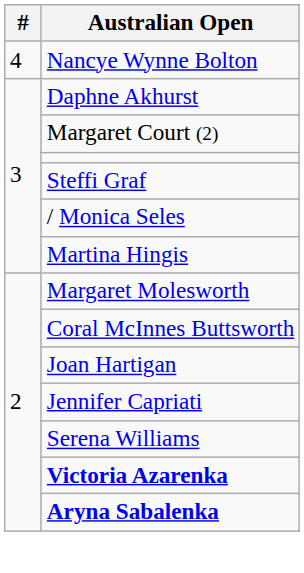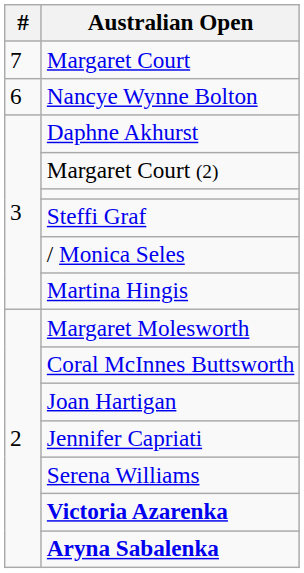 <table class=wikitable>
 <tr>
 <th style="width:18px;">#</th>
 <th>Australian Open</th>
 </tr>
 <tr>
-<td>4</td>
+<td>7</td>
+<td> <a href='#'>Margaret Court</a></td>
+</tr>
+<tr>
+<td>6</td>
 <td> <a href='#'>Nancye Wynne Bolton</a></td>
 </tr>
 <tr>
 <td rowspan="6">3</td>
 <td> <a href='#'>Daphne Akhurst</a></td>
 </tr>
 <tr>
 <td> Margaret Court <small>(2)</small></td>
 </tr>
 <tr>
 <td></td>
 </tr>
 <tr>
 <td> <a href='#'>Steffi Graf</a></td>
 </tr>
 <tr>
 <td>/ <a href='#'>Monica Seles</a></td>
 </tr>
 <tr>
 <td> <a href='#'>Martina Hingis</a></td>
 </tr>
 <tr>
 <td rowspan="7">2</td>
 <td> <a href='#'>Margaret Molesworth</a></td>
 </tr>
 <tr>
 <td> <a href='#'>Coral McInnes Buttsworth</a></td>
 </tr>
 <tr>
 <td> <a href='#'>Joan Hartigan</a></td>
 </tr>
 <tr>
 <td> <a href='#'>Jennifer Capriati</a></td>
 </tr>
 <tr>
 <td> <a href='#'>Serena Williams</a></td>
 </tr>
 <tr>
 <td> <strong><a href='#'>Victoria Azarenka</a></strong></td>
 </tr>
 <tr>
 <td> <strong><a href='#'>Aryna Sabalenka</a></strong></td>
 </tr>
 </table>
